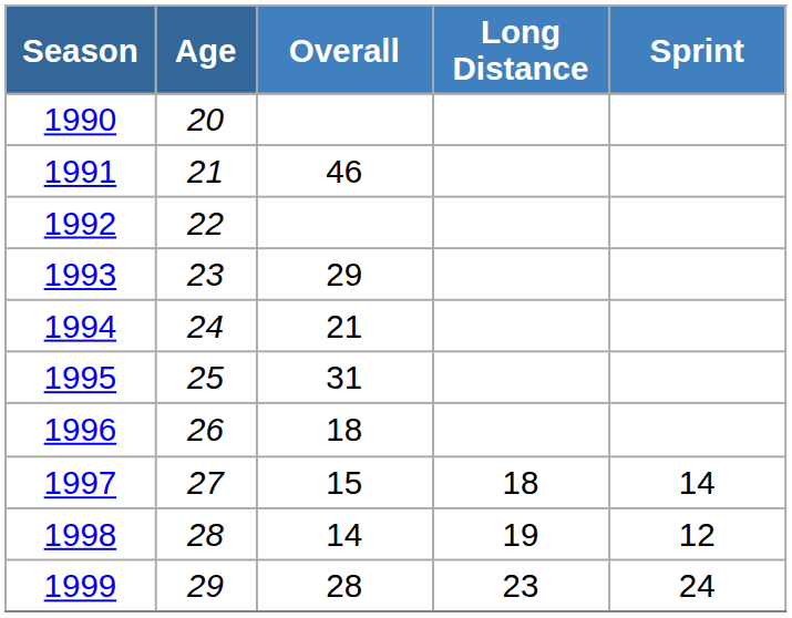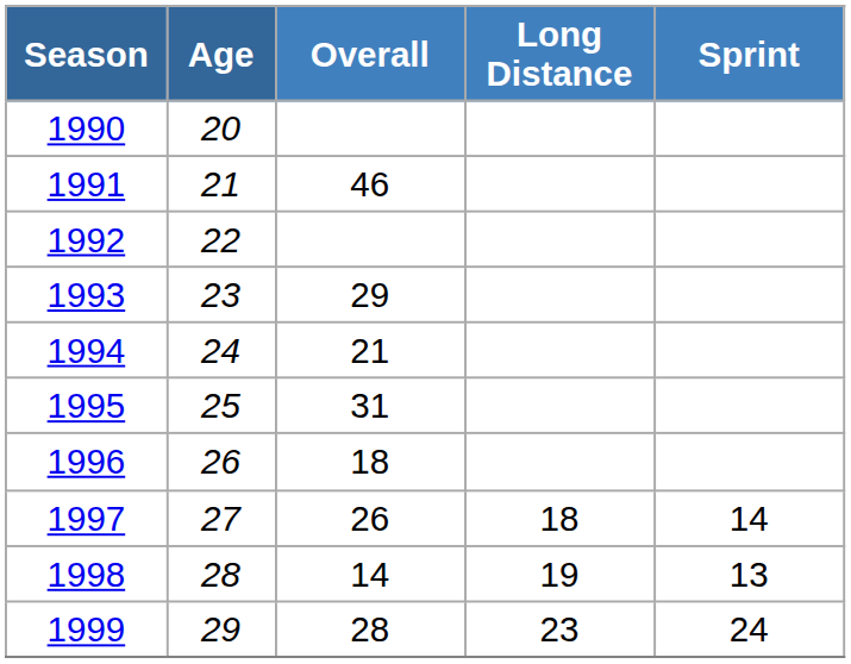 <table class="wikitable" style="font-size:95%; text-align:center; border:grey solid 1px; border-collapse:collapse; background:#ffffff;">
 <tr>
 <th style="background-color:#369; color:white; width:60px;" rowspan="2"> Season </th>
 <th style="background-color:#369; color:white; width:40px;" rowspan="2"> Age </th>
 </tr>
 <tr>
 <th style="background-color:#4180be; color:white; width:75px;">Overall</th>
 <th style="background-color:#4180be; color:white; width:75px;">Long Distance</th>
 <th style="background-color:#4180be; color:white; width:75px;">Sprint</th>
 </tr>
 <tr>
 <td><a href='#'>1990</a></td>
 <td><em>20</em></td>
 <td></td>
 <td></td>
 <td></td>
 </tr>
 <tr>
 <td><a href='#'>1991</a></td>
 <td><em>21</em></td>
 <td>46</td>
 <td></td>
 <td></td>
 </tr>
 <tr>
 <td><a href='#'>1992</a></td>
 <td><em>22</em></td>
 <td></td>
 <td></td>
 <td></td>
 </tr>
 <tr>
 <td><a href='#'>1993</a></td>
 <td><em>23</em></td>
 <td>29</td>
 <td></td>
 <td></td>
 </tr>
 <tr>
 <td><a href='#'>1994</a></td>
 <td><em>24</em></td>
 <td>21</td>
 <td></td>
 <td></td>
 </tr>
 <tr>
 <td><a href='#'>1995</a></td>
 <td><em>25</em></td>
 <td>31</td>
 <td></td>
 <td></td>
 </tr>
 <tr>
 <td><a href='#'>1996</a></td>
 <td><em>26</em></td>
 <td>18</td>
 <td></td>
 <td></td>
 </tr>
 <tr>
 <td><a href='#'>1997</a></td>
 <td><em>27</em></td>
-<td>15</td>
+<td>26</td>
 <td>18</td>
 <td>14</td>
 </tr>
 <tr>
 <td><a href='#'>1998</a></td>
 <td><em>28</em></td>
 <td>14</td>
 <td>19</td>
-<td>12</td>
+<td>13</td>
 </tr>
 <tr>
 <td><a href='#'>1999</a></td>
 <td><em>29</em></td>
 <td>28</td>
 <td>23</td>
 <td>24</td>
 </tr>
 <tr>
 </tr>
 </table>
